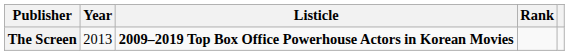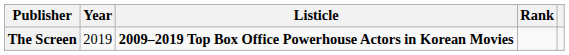 <table class="wikitable plainrowheaders sortable">
 <tr>
 <th scope="col">Publisher</th>
 <th scope="col">Year</th>
 <th scope="col">Listicle</th>
 <th scope="col">Rank</th>
 <th scope="col" class="unsortable"></th>
 </tr>
 <tr>
 <th scope="row">The Screen</th>
-<td>2013</td>
+<td>2019</td>
 <td><strong>2009–2019 Top Box Office Powerhouse Actors in Korean Movies</strong></td>
 <td></td>
 <td></td>
 </tr>
 </table>
